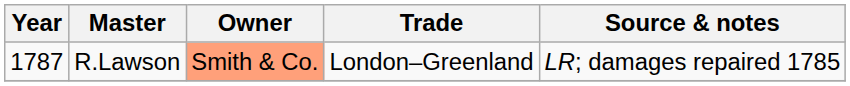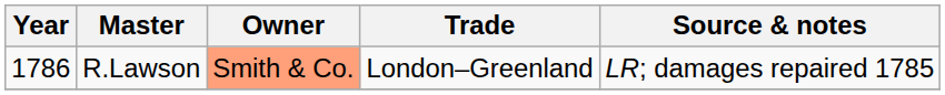 <table class=" wikitable">
 <tr>
 <th>Year</th>
 <th>Master</th>
 <th>Owner</th>
 <th>Trade</th>
 <th>Source & notes</th>
 </tr>
 <tr>
-<td>1787</td>
+<td>1786</td>
 <td>R.Lawson</td>
 <td style="background: lightsalmon;">Smith & Co.</td>
 <td>London–Greenland</td>
 <td><em>LR</em>; damages repaired 1785</td>
 </tr>
 <tr>
 </tr>
 </table>
